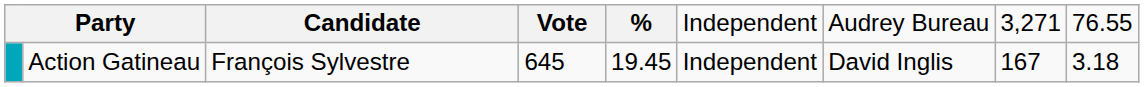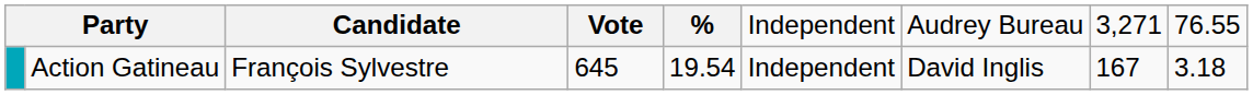 <table class="wikitable">
 <tr>
 <th bgcolor="#DDDDFF" width="100px" colspan="2">Party</th>
 <th bgcolor="#DDDDFF" width="200px">Candidate</th>
 <th bgcolor="#DDDDFF" width="50px">Vote</th>
 <th bgcolor="#DDDDFF" width="30px">%<br></th>
 <td>Independent</td>
 <td>Audrey Bureau</td>
 <td>3,271</td>
 <td>76.55</td>
 </tr>
 <tr>
 <td bgcolor=#00a7ba> </td>
 <td>Action Gatineau</td>
 <td>François Sylvestre</td>
 <td>645</td>
-<td>19.45<br></td>
+<td>19.54<br></td>
 <td>Independent</td>
 <td>David Inglis</td>
 <td>167</td>
 <td>3.18</td>
 </tr>
 </table>
